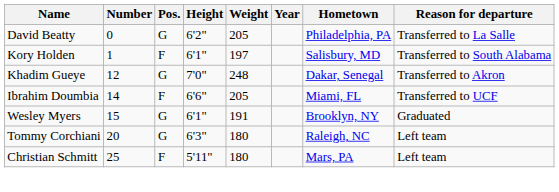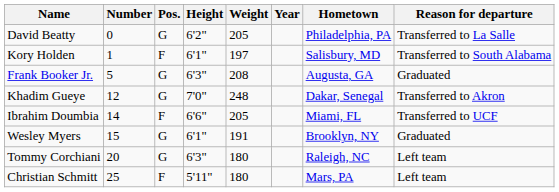 <table class="wikitable sortable" border="1">
 <tr>
 <th>Name</th>
 <th>Number</th>
 <th>Pos.</th>
 <th>Height</th>
 <th>Weight</th>
 <th>Year</th>
 <th>Hometown</th>
 <th class="unsortable">Reason for departure</th>
 </tr>
 <tr>
 <td>David Beatty</td>
 <td>0</td>
 <td>G</td>
 <td>6'2"</td>
 <td>205</td>
 <td></td>
 <td><a href='#'>Philadelphia, PA</a></td>
 <td>Transferred to <a href='#'>La Salle</a></td>
 </tr>
 <tr>
 <td>Kory Holden</td>
 <td>1</td>
 <td>F</td>
 <td>6'1"</td>
 <td>197</td>
 <td></td>
 <td><a href='#'>Salisbury, MD</a></td>
 <td>Transferred to <a href='#'>South Alabama</a></td>
+</tr>
+<tr>
+<td><a href='#'>Frank Booker Jr.</a></td>
+<td>5</td>
+<td>G</td>
+<td>6'3"</td>
+<td>208</td>
+<td></td>
+<td><a href='#'>Augusta, GA</a></td>
+<td>Graduated</td>
 </tr>
 <tr>
 <td>Khadim Gueye</td>
 <td>12</td>
 <td>G</td>
 <td>7'0"</td>
 <td>248</td>
 <td></td>
 <td><a href='#'>Dakar, Senegal</a></td>
 <td>Transferred to <a href='#'>Akron</a></td>
 </tr>
 <tr>
 <td>Ibrahim Doumbia</td>
 <td>14</td>
 <td>F</td>
 <td>6'6"</td>
 <td>205</td>
 <td></td>
 <td><a href='#'>Miami, FL</a></td>
 <td>Transferred to <a href='#'>UCF</a></td>
 </tr>
 <tr>
 <td>Wesley Myers</td>
 <td>15</td>
 <td>G</td>
 <td>6'1"</td>
 <td>191</td>
 <td></td>
 <td><a href='#'>Brooklyn, NY</a></td>
 <td>Graduated</td>
 </tr>
 <tr>
 <td>Tommy Corchiani</td>
 <td>20</td>
 <td>G</td>
 <td>6'3"</td>
 <td>180</td>
 <td></td>
 <td><a href='#'>Raleigh, NC</a></td>
 <td>Left team</td>
 </tr>
 <tr>
 <td>Christian Schmitt</td>
 <td>25</td>
 <td>F</td>
 <td>5'11"</td>
 <td>180</td>
 <td></td>
 <td><a href='#'>Mars, PA</a></td>
 <td>Left team</td>
 </tr>
 </table>
